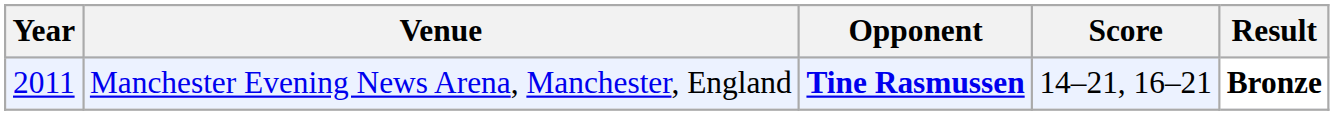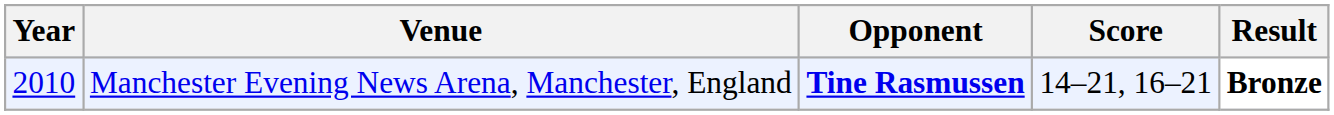 <table class="sortable wikitable" style="font-size: 90%;">
 <tr>
 <th>Year</th>
 <th>Venue</th>
 <th>Opponent</th>
 <th>Score</th>
 <th>Result</th>
 </tr>
 <tr style="background:#ECF2FF">
-<td align="center"><a href='#'>2011</a></td>
+<td align="center"><a href='#'>2010</a></td>
 <td align="left"><a href='#'>Manchester Evening News Arena</a>, <a href='#'>Manchester</a>, England</td>
 <td align="left"><strong> <a href='#'>Tine Rasmussen</a></strong></td>
 <td align="left">14–21, 16–21</td>
 <td style="text-align:left; background:white"> <strong>Bronze</strong></td>
 </tr>
 </table>
